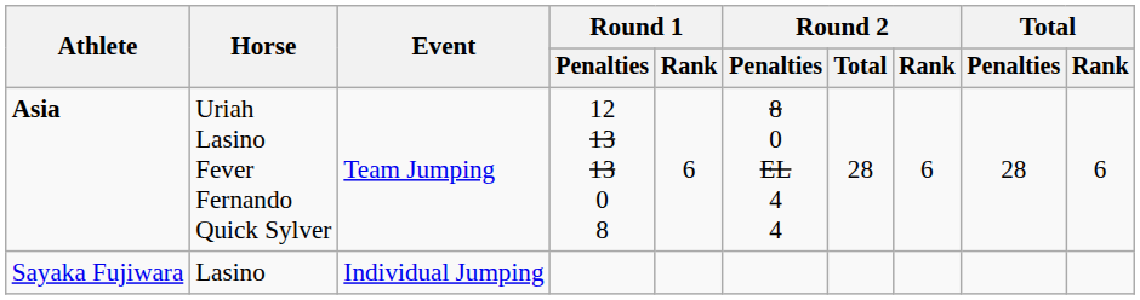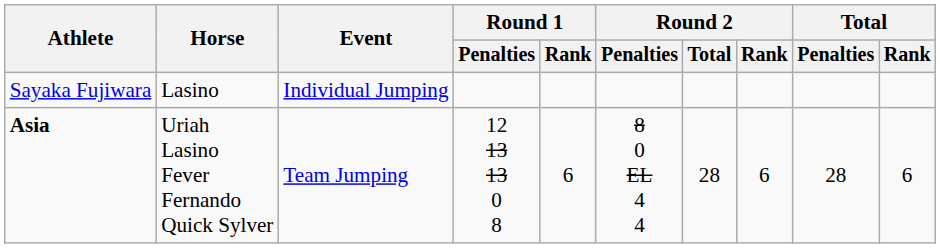 <table class="wikitable" border="1" style="font-size:90%">
 <tr>
 <th rowspan=2>Athlete</th>
 <th rowspan=2>Horse</th>
 <th rowspan=2>Event</th>
 <th colspan=2>Round 1</th>
 <th colspan=3>Round 2</th>
 <th colspan=2>Total</th>
 </tr>
 <tr style="font-size:95%">
 <th>Penalties</th>
 <th>Rank</th>
 <th>Penalties</th>
 <th>Total</th>
 <th>Rank</th>
 <th>Penalties</th>
 <th>Rank</th>
 </tr>
 <tr align=center>
+<td align=left><a href='#'>Sayaka Fujiwara</a></td>
+<td align=left>Lasino</td>
+<td align=left><a href='#'>Individual Jumping</a></td>
+<td></td>
+<td></td>
+<td></td>
+<td></td>
+<td></td>
+<td></td>
+<td></td>
+</tr>
+<tr align=center>
 <td align=left><strong>Asia</strong><br><br><br><br><br></td>
 <td align=left valign=bottom>Uriah<br>Lasino<br>Fever<br>Fernando<br>Quick Sylver</td>
 <td align=left><a href='#'>Team Jumping</a></td>
 <td valign=bottom>12<br><s>13</s><br><s>13</s><br>0<br>8</td>
 <td>6</td>
 <td valign=bottom><s>8</s><br>0<br><s>EL</s><br>4<br>4</td>
 <td>28</td>
 <td>6</td>
 <td>28</td>
 <td>6</td>
 </tr>
-<tr align=center>
-<td align=left><a href='#'>Sayaka Fujiwara</a></td>
-<td align=left>Lasino</td>
-<td align=left><a href='#'>Individual Jumping</a></td>
-<td></td>
-<td></td>
-<td></td>
-<td></td>
-<td></td>
-<td></td>
-<td></td>
-</tr>
 </table>
